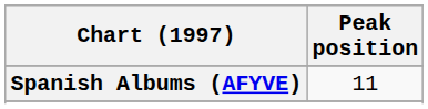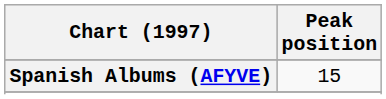 <table class="wikitable sortable plainrowheaders" style="text-align:center">
 <tr>
 <th scope="col">Chart (1997)</th>
 <th scope="col">Peak<br> position</th>
 </tr>
 <tr>
 </tr>
 <tr>
 </tr>
 <tr>
 </tr>
 <tr>
 </tr>
 <tr>
 </tr>
 <tr>
 </tr>
 <tr>
 </tr>
 <tr>
 </tr>
 <tr>
 </tr>
 <tr>
 </tr>
 <tr>
 </tr>
 <tr>
 </tr>
 <tr>
 <th scope="row">Spanish Albums (<a href='#'>AFYVE</a>)</th>
-<td align="center">11</td>
+<td align="center">15</td>
 </tr>
 <tr>
 </tr>
 <tr>
 </tr>
 <tr>
 </tr>
 <tr>
 </tr>
 <tr>
 </tr>
 <tr>
 </tr>
 </table>
